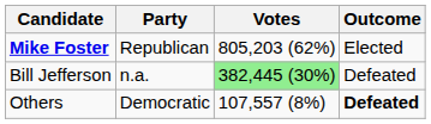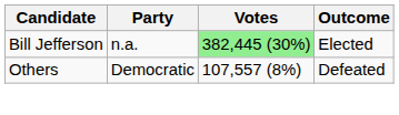 <table class="wikitable">
 <tr>
 <th>Candidate</th>
 <th>Party</th>
 <th>Votes</th>
 <th>Outcome</th>
 </tr>
 <tr>
-<td><strong><a href='#'>Mike Foster</a></strong></td>
-<td>Republican</td>
-<td>805,203 (62%)</td>
-<td>Elected</td>
-</tr>
-<tr>
 <td>Bill Jefferson</td>
 <td>n.a.</td>
 <td style="background: lightgreen;">382,445 (30%)</td>
-<td>Defeated</td>
+<td>Elected</td>
 </tr>
 <tr>
 <td>Others</td>
 <td>Democratic</td>
 <td>107,557 (8%)</td>
-<td><strong>Defeated</strong></td>
+<td>Defeated</td>
 </tr>
 </table>
